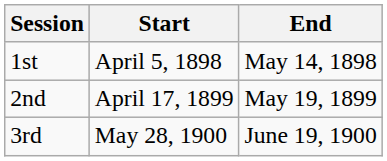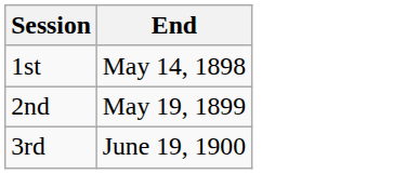 <table class="wikitable">
 <tr>
 <th>Session</th>
-<th>Start</th>
 <th>End</th>
 </tr>
 <tr>
 <td>1st</td>
-<td>April 5, 1898</td>
 <td>May 14, 1898</td>
 </tr>
 <tr>
 <td>2nd</td>
-<td>April 17, 1899</td>
 <td>May 19, 1899</td>
 </tr>
 <tr>
 <td>3rd</td>
-<td>May 28, 1900</td>
 <td>June 19, 1900</td>
 </tr>
 </table>
